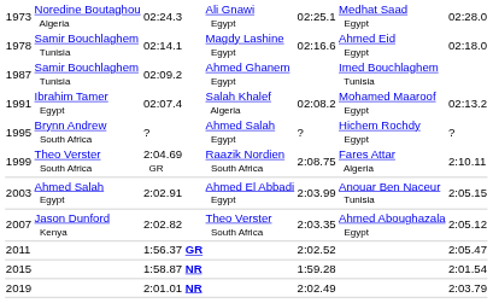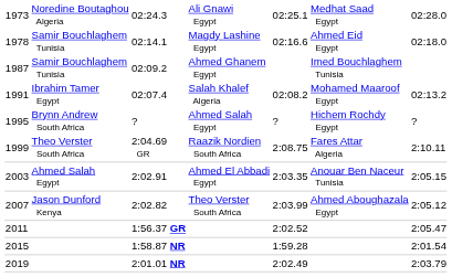 <table>
 <tr>
 <td>1973</td>
 <td><a href='#'>Noredine Boutaghou</a> <small><br>    Algeria </small></td>
 <td>02:24.3</td>
 <td><a href='#'>Ali Gnawi</a> <small><br>    Egypt </small></td>
 <td>02:25.1</td>
 <td><a href='#'>Medhat Saad</a> <small><br>    Egypt </small></td>
 <td>02:28.0</td>
 </tr>
 <tr>
 <td>1978</td>
 <td><a href='#'>Samir Bouchlaghem</a> <small><br>    Tunisia </small></td>
 <td>02:14.1</td>
 <td><a href='#'>Magdy Lashine</a> <small><br>    Egypt </small></td>
 <td>02:16.6</td>
 <td><a href='#'>Ahmed Eid</a> <small><br>    Egypt </small></td>
 <td>02:18.0</td>
 </tr>
 <tr>
 <td>1987</td>
 <td><a href='#'>Samir Bouchlaghem</a> <small><br>    Tunisia </small></td>
 <td>02:09.2</td>
 <td><a href='#'>Ahmed Ghanem</a> <small><br>    Egypt </small></td>
 <td></td>
 <td><a href='#'>Imed Bouchlaghem</a> <small><br>    Tunisia </small></td>
 <td></td>
 </tr>
 <tr>
 <td>1991</td>
 <td><a href='#'>Ibrahim Tamer</a> <small><br>    Egypt </small></td>
 <td>02:07.4</td>
 <td><a href='#'>Salah Khalef</a> <small><br>    Algeria </small></td>
 <td>02:08.2</td>
 <td><a href='#'>Mohamed Maaroof</a> <small><br>    Egypt </small></td>
 <td>02:13.2</td>
 </tr>
 <tr>
 <td>1995</td>
 <td><a href='#'>Brynn Andrew</a> <small><br>    South Africa </small></td>
 <td>?</td>
 <td><a href='#'>Ahmed Salah</a> <small><br>   Egypt</small></td>
 <td>?</td>
 <td><a href='#'>Hichem Rochdy</a> <small><br>    Egypt </small></td>
 <td>?</td>
 </tr>
 <tr>
 <td>1999</td>
 <td><a href='#'>Theo Verster</a> <small><br>    South Africa </small></td>
 <td>2:04.69 <small><br>   GR</small></td>
 <td><a href='#'>Raazik Nordien</a> <small><br>    South Africa </small></td>
 <td>2:08.75</td>
 <td><a href='#'>Fares Attar</a> <small><br>    Algeria </small></td>
 <td>2:10.11</td>
 </tr>
 <tr bgcolor=#DDDDDD>
 <td colspan=7></td>
 </tr>
 <tr>
 <td>2003</td>
 <td><a href='#'>Ahmed Salah</a> <small><br>    Egypt </small></td>
 <td>2:02.91</td>
 <td><a href='#'>Ahmed El Abbadi</a> <small><br>    Egypt </small></td>
-<td>2:03.99</td>
+<td>2:03.35</td>
 <td><a href='#'>Anouar Ben Naceur</a> <small><br>    Tunisia </small></td>
 <td>2:05.15</td>
 </tr>
 <tr bgcolor=#DDDDDD>
 <td colspan=7></td>
 </tr>
 <tr>
 <td>2007</td>
 <td><a href='#'>Jason Dunford</a> <small><br>   Kenya</small></td>
 <td>2:02.82</td>
 <td><a href='#'>Theo Verster</a> <small><br>    South Africa </small></td>
-<td>2:03.35</td>
+<td>2:03.99</td>
 <td><a href='#'>Ahmed Aboughazala</a> <small><br>   Egypt</small></td>
 <td>2:05.12</td>
 </tr>
 <tr bgcolor=#DDDDDD>
 <td colspan=7></td>
 </tr>
 <tr>
 <td>2011</td>
 <td></td>
 <td>1:56.37 <strong><a href='#'>GR</a></strong></td>
 <td></td>
 <td>2:02.52</td>
 <td></td>
 <td>2:05.47</td>
 </tr>
 <tr bgcolor=#DDDDDD>
 <td colspan=7></td>
 </tr>
 <tr>
 <td>2015<br></td>
 <td></td>
 <td>1:58.87 <strong><a href='#'>NR</a></strong></td>
 <td></td>
 <td>1:59.28</td>
 <td></td>
 <td>2:01.54</td>
 </tr>
 <tr bgcolor=#DDDDDD>
 <td colspan=7></td>
 </tr>
 <tr>
 <td>2019<br></td>
 <td></td>
 <td>2:01.01 <strong><a href='#'>NR</a></strong></td>
 <td></td>
 <td>2:02.49</td>
 <td></td>
 <td>2:03.79</td>
 </tr>
 <tr bgcolor=#DDDDDD>
 <td colspan=7></td>
 </tr>
 </table>
